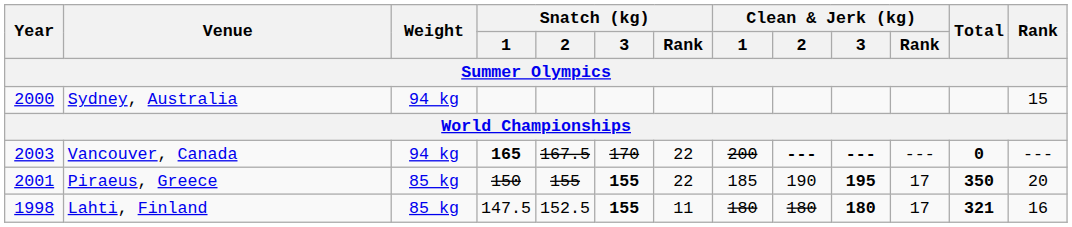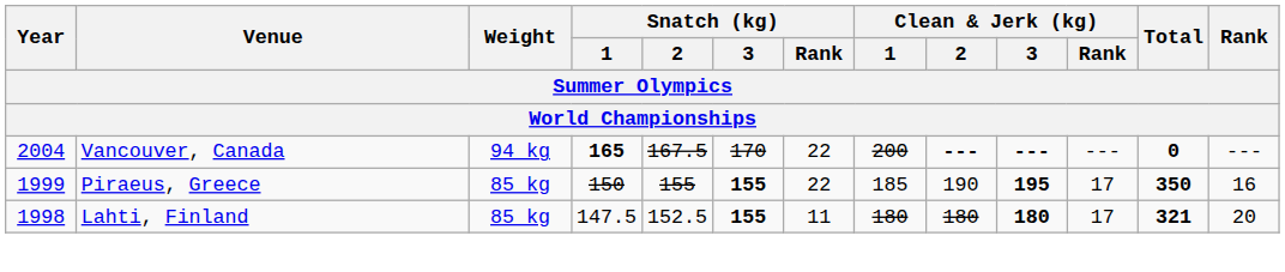 <table class = "wikitable" style="text-align:center;">
 <tr>
 <th rowspan=2 width=40>Year</th>
 <th rowspan=2 width=250>Venue</th>
 <th rowspan=2 width=60>Weight</th>
 <th colspan=4>Snatch (kg)</th>
 <th colspan=4>Clean & Jerk (kg)</th>
 <th rowspan=2 width=40>Total</th>
 <th rowspan=2 width=40>Rank</th>
 </tr>
 <tr>
 <th width=40>1</th>
 <th width=40>2</th>
 <th width=40>3</th>
 <th width=40>Rank</th>
 <th width=40>1</th>
 <th width=40>2</th>
 <th width=40>3</th>
 <th width=40>Rank</th>
 </tr>
 <tr>
 <th colspan=13><a href='#'>Summer Olympics</a></th>
 </tr>
 <tr>
-<td><a href='#'>2000</a></td>
-<td align=left> <a href='#'>Sydney</a>, <a href='#'>Australia</a></td>
-<td><a href='#'>94 kg</a></td>
-<td></td>
-<td></td>
-<td></td>
-<td></td>
-<td></td>
-<td></td>
-<td></td>
-<td></td>
-<td></td>
-<td>15</td>
-</tr>
-<tr>
 <th colspan=13><a href='#'>World Championships</a></th>
 </tr>
 <tr>
-<td><a href='#'>2003</a></td>
+<td><a href='#'>2004</a></td>
 <td align=left> <a href='#'>Vancouver</a>, <a href='#'>Canada</a></td>
 <td><a href='#'>94 kg</a></td>
 <td><strong>165</strong></td>
 <td><s>167.5</s></td>
 <td><s>170</s></td>
 <td>22</td>
 <td><s>200</s></td>
 <td><strong>---</strong></td>
 <td><strong>---</strong></td>
 <td>---</td>
 <td><strong>0</strong></td>
 <td>---</td>
 </tr>
 <tr>
-<td><a href='#'>2001</a></td>
+<td><a href='#'>1999</a></td>
 <td align=left> <a href='#'>Piraeus</a>, <a href='#'>Greece</a></td>
 <td><a href='#'>85 kg</a></td>
 <td><s>150</s></td>
 <td><s>155</s></td>
 <td><strong>155</strong></td>
 <td>22</td>
 <td>185</td>
 <td>190</td>
 <td><strong>195</strong></td>
 <td>17</td>
 <td><strong>350</strong></td>
-<td>20</td>
+<td>16</td>
 </tr>
 <tr>
 <td><a href='#'>1998</a></td>
 <td align=left> <a href='#'>Lahti</a>, <a href='#'>Finland</a></td>
 <td><a href='#'>85 kg</a></td>
 <td>147.5</td>
 <td>152.5</td>
 <td><strong>155</strong></td>
 <td>11</td>
 <td><s>180</s></td>
 <td><s>180</s></td>
 <td><strong>180</strong></td>
 <td>17</td>
 <td><strong>321</strong></td>
-<td>16</td>
+<td>20</td>
 </tr>
 </table>
